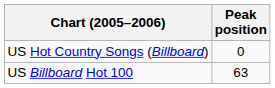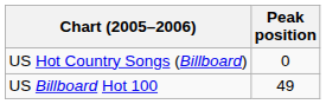 <table class="wikitable sortable">
 <tr>
 <th align="left">Chart (2005–2006)</th>
 <th align="center">Peak<br>position</th>
 </tr>
 <tr>
 <td>US <a href='#'>Hot Country Songs</a> (<em><a href='#'>Billboard</a></em>)</td>
 <td align="center">0</td>
 </tr>
 <tr>
 <td>US <em><a href='#'>Billboard</a></em> <a href='#'>Hot 100</a></td>
-<td align="center">63</td>
+<td align="center">49</td>
 </tr>
 </table>
